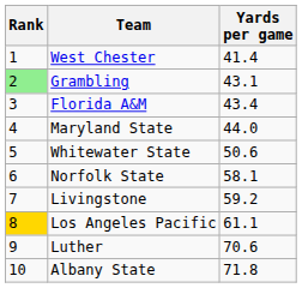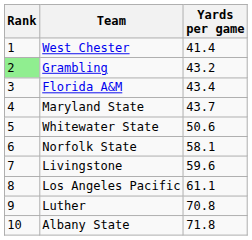 <table class="wikitable sortable">
 <tr>
 <th>Rank</th>
 <th>Team</th>
 <th>Yards<br>per game</th>
 </tr>
 <tr>
 <td>1</td>
 <td><a href='#'>West Chester</a></td>
 <td>41.4</td>
 </tr>
 <tr>
 <td style="background: lightgreen;">2</td>
 <td><a href='#'>Grambling</a></td>
-<td>43.1</td>
+<td>43.2</td>
 </tr>
 <tr>
 <td>3</td>
 <td><a href='#'>Florida A&M</a></td>
 <td>43.4</td>
 </tr>
 <tr>
 <td>4</td>
 <td>Maryland State</td>
-<td>44.0</td>
+<td>43.7</td>
 </tr>
 <tr>
 <td>5</td>
 <td>Whitewater State</td>
 <td>50.6</td>
 </tr>
 <tr>
 <td>6</td>
 <td>Norfolk State</td>
 <td>58.1</td>
 </tr>
 <tr>
 <td>7</td>
 <td>Livingstone</td>
-<td>59.2</td>
+<td>59.6</td>
 </tr>
 <tr>
-<td style="background: gold;">8</td>
+<td>8</td>
 <td>Los Angeles Pacific</td>
 <td>61.1</td>
 </tr>
 <tr>
 <td>9</td>
 <td>Luther</td>
-<td>70.6</td>
+<td>70.8</td>
 </tr>
 <tr>
 <td>10</td>
 <td>Albany State</td>
 <td>71.8</td>
 </tr>
 </table>
